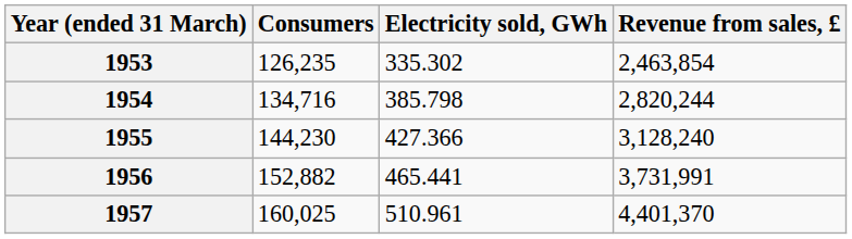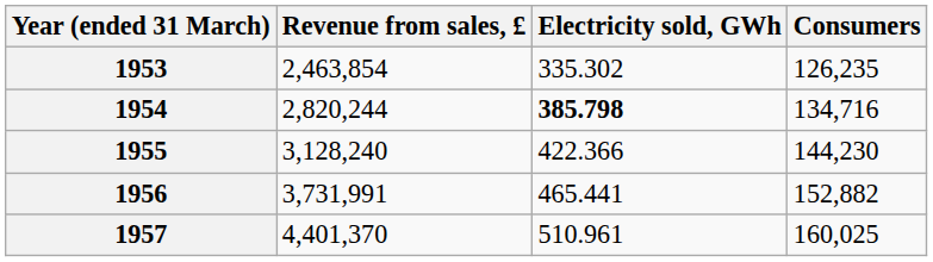 <table class="wikitable">
 <tr>
 <th>Year  (ended 31 March)</th>
+<th>Revenue  from sales, £</th>
+<th>Electricity  sold, GWh</th>
 <th>Consumers</th>
-<th>Electricity  sold, GWh</th>
-<th>Revenue  from sales, £</th>
 </tr>
 <tr>
 <th>1953</th>
+<td>2,463,854</td>
+<td>335.302</td>
 <td>126,235</td>
-<td>335.302</td>
-<td>2,463,854</td>
 </tr>
 <tr>
 <th>1954</th>
+<td>2,820,244</td>
+<td><strong>385.798</strong></td>
 <td>134,716</td>
-<td>385.798</td>
-<td>2,820,244</td>
 </tr>
 <tr>
 <th>1955</th>
+<td>3,128,240</td>
+<td>422.366</td>
 <td>144,230</td>
-<td>427.366</td>
-<td>3,128,240</td>
 </tr>
 <tr>
 <th>1956</th>
+<td>3,731,991</td>
+<td>465.441</td>
 <td>152,882</td>
-<td>465.441</td>
-<td>3,731,991</td>
 </tr>
 <tr>
 <th>1957</th>
+<td>4,401,370</td>
+<td>510.961</td>
 <td>160,025</td>
-<td>510.961</td>
-<td>4,401,370</td>
 </tr>
 </table>
